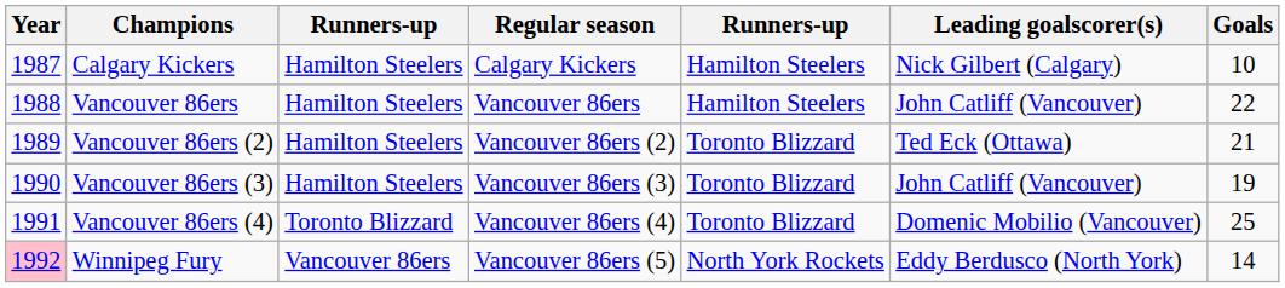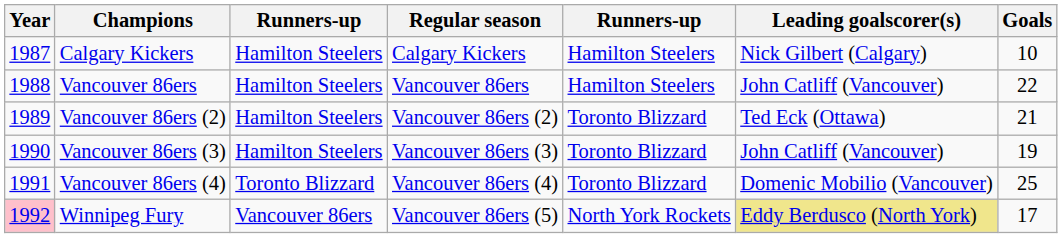 <table class="wikitable">
 <tr>
 <th>Year</th>
 <th>Champions </th>
 <th>Runners-up</th>
 <th>Regular season </th>
 <th>Runners-up</th>
 <th>Leading goalscorer(s)</th>
 <th>Goals</th>
 </tr>
 <tr>
 <td align=center><a href='#'>1987</a></td>
 <td><a href='#'>Calgary Kickers</a></td>
 <td><a href='#'>Hamilton Steelers</a></td>
 <td><a href='#'>Calgary Kickers</a></td>
 <td><a href='#'>Hamilton Steelers</a></td>
 <td> <a href='#'>Nick Gilbert</a> (<a href='#'>Calgary</a>)</td>
 <td align=center>10</td>
 </tr>
 <tr>
 <td align=center><a href='#'>1988</a></td>
 <td><a href='#'>Vancouver 86ers</a></td>
 <td><a href='#'>Hamilton Steelers</a></td>
 <td><a href='#'>Vancouver 86ers</a></td>
 <td><a href='#'>Hamilton Steelers</a></td>
 <td> <a href='#'>John Catliff</a> (<a href='#'>Vancouver</a>)</td>
 <td align=center>22</td>
 </tr>
 <tr>
 <td align=center><a href='#'>1989</a></td>
 <td><a href='#'>Vancouver 86ers</a> (2)</td>
 <td><a href='#'>Hamilton Steelers</a></td>
 <td><a href='#'>Vancouver 86ers</a> (2)</td>
 <td><a href='#'>Toronto Blizzard</a></td>
 <td> <a href='#'>Ted Eck</a> (<a href='#'>Ottawa</a>)</td>
 <td align=center>21</td>
 </tr>
 <tr>
 <td align=center><a href='#'>1990</a></td>
 <td><a href='#'>Vancouver 86ers</a> (3)</td>
 <td><a href='#'>Hamilton Steelers</a></td>
 <td><a href='#'>Vancouver 86ers</a> (3)</td>
 <td><a href='#'>Toronto Blizzard</a></td>
 <td> <a href='#'>John Catliff</a> (<a href='#'>Vancouver</a>)</td>
 <td align=center>19</td>
 </tr>
 <tr>
 <td align=center><a href='#'>1991</a></td>
 <td><a href='#'>Vancouver 86ers</a> (4)</td>
 <td><a href='#'>Toronto Blizzard</a></td>
 <td><a href='#'>Vancouver 86ers</a> (4)</td>
 <td><a href='#'>Toronto Blizzard</a></td>
 <td> <a href='#'>Domenic Mobilio</a> (<a href='#'>Vancouver</a>)</td>
 <td align=center>25</td>
 </tr>
 <tr>
 <td align=center style="background: pink;"><a href='#'>1992</a></td>
 <td><a href='#'>Winnipeg Fury</a></td>
 <td><a href='#'>Vancouver 86ers</a></td>
 <td><a href='#'>Vancouver 86ers</a> (5)</td>
 <td><a href='#'>North York Rockets</a></td>
-<td> <a href='#'>Eddy Berdusco</a> (<a href='#'>North York</a>)</td>
-<td align=center>14</td>
+<td style="background: khaki;"> <a href='#'>Eddy Berdusco</a> (<a href='#'>North York</a>)</td>
+<td align=center>17</td>
 </tr>
 </table>
